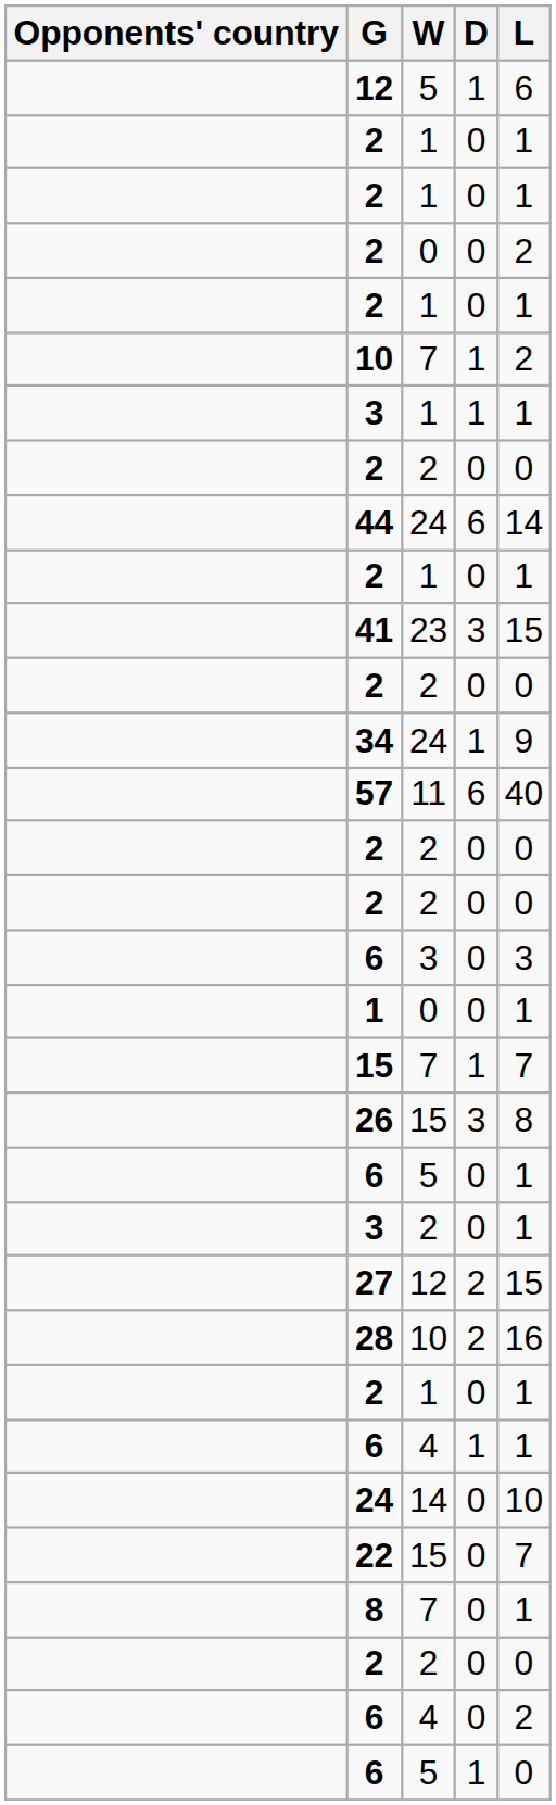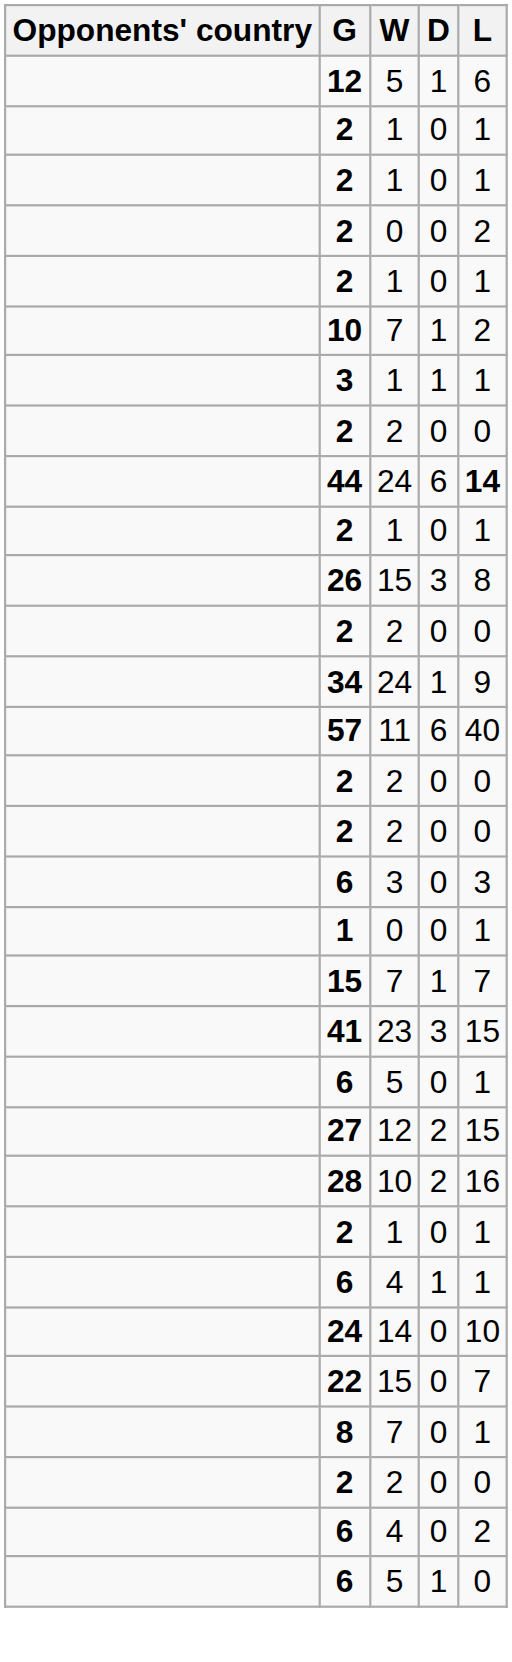 <table class="wikitable" style="font-size:90%; text-align:center;">
 <tr>
 <th>Opponents' country</th>
 <th>G</th>
 <th>W</th>
 <th>D</th>
 <th>L</th>
 </tr>
 <tr>
 <td align=left></td>
 <td><strong>12</strong></td>
 <td>5</td>
 <td>1</td>
 <td>6</td>
 </tr>
 <tr>
 <td align=left></td>
 <td><strong>2</strong></td>
 <td>1</td>
 <td>0</td>
 <td>1</td>
 </tr>
 <tr>
 <td align=left></td>
 <td><strong>2</strong></td>
 <td>1</td>
 <td>0</td>
 <td>1</td>
 </tr>
 <tr>
 <td align=left></td>
 <td><strong>2</strong></td>
 <td>0</td>
 <td>0</td>
 <td>2</td>
 </tr>
 <tr>
 <td align=left></td>
 <td><strong>2</strong></td>
 <td>1</td>
 <td>0</td>
 <td>1</td>
 </tr>
 <tr>
 <td align=left></td>
 <td><strong>10</strong></td>
 <td>7</td>
 <td>1</td>
 <td>2</td>
 </tr>
 <tr>
 <td align=left></td>
 <td><strong>3</strong></td>
 <td>1</td>
 <td>1</td>
 <td>1</td>
 </tr>
 <tr>
 <td align=left></td>
 <td><strong>2</strong></td>
 <td>2</td>
 <td>0</td>
 <td>0</td>
 </tr>
 <tr>
 <td align=left></td>
 <td><strong>44</strong></td>
 <td>24</td>
 <td>6</td>
-<td>14</td>
+<td><strong>14</strong></td>
 </tr>
 <tr>
 <td align=left></td>
 <td><strong>2</strong></td>
 <td>1</td>
 <td>0</td>
 <td>1</td>
 </tr>
 <tr>
 <td align=left></td>
-<td><strong>41</strong></td>
-<td>23</td>
+<td><strong>26</strong></td>
+<td>15</td>
 <td>3</td>
-<td>15</td>
+<td>8</td>
 </tr>
 <tr>
 <td align=left></td>
 <td><strong>2</strong></td>
 <td>2</td>
 <td>0</td>
 <td>0</td>
 </tr>
 <tr>
 <td align=left></td>
 <td><strong>34</strong></td>
 <td>24</td>
 <td>1</td>
 <td>9</td>
 </tr>
 <tr>
 <td align=left></td>
 <td><strong>57</strong></td>
 <td>11</td>
 <td>6</td>
 <td>40</td>
 </tr>
 <tr>
 <td align=left></td>
 <td><strong>2</strong></td>
 <td>2</td>
 <td>0</td>
 <td>0</td>
 </tr>
 <tr>
 <td align=left></td>
 <td><strong>2</strong></td>
 <td>2</td>
 <td>0</td>
 <td>0</td>
 </tr>
 <tr>
 <td align=left></td>
 <td><strong>6</strong></td>
 <td>3</td>
 <td>0</td>
 <td>3</td>
 </tr>
 <tr>
 <td align=left></td>
 <td><strong>1</strong></td>
 <td>0</td>
 <td>0</td>
 <td>1</td>
 </tr>
 <tr>
 <td align=left></td>
 <td><strong>15</strong></td>
 <td>7</td>
 <td>1</td>
 <td>7</td>
 </tr>
 <tr>
 <td align=left></td>
-<td><strong>26</strong></td>
+<td><strong>41</strong></td>
+<td>23</td>
+<td>3</td>
 <td>15</td>
-<td>3</td>
-<td>8</td>
 </tr>
 <tr>
 <td align=left></td>
 <td><strong>6</strong></td>
 <td>5</td>
-<td>0</td>
-<td>1</td>
-</tr>
-<tr>
-<td align=left></td>
-<td><strong>3</strong></td>
-<td>2</td>
 <td>0</td>
 <td>1</td>
 </tr>
 <tr>
 <td align=left></td>
 <td><strong>27</strong></td>
 <td>12</td>
 <td>2</td>
 <td>15</td>
 </tr>
 <tr>
 <td align=left></td>
 <td><strong>28</strong></td>
 <td>10</td>
 <td>2</td>
 <td>16</td>
 </tr>
 <tr>
 <td align=left></td>
 <td><strong>2</strong></td>
 <td>1</td>
 <td>0</td>
 <td>1</td>
 </tr>
 <tr>
 <td align=left></td>
 <td><strong>6</strong></td>
 <td>4</td>
 <td>1</td>
 <td>1</td>
 </tr>
 <tr>
 <td align=left></td>
 <td><strong>24</strong></td>
 <td>14</td>
 <td>0</td>
 <td>10</td>
 </tr>
 <tr>
 <td align=left></td>
 <td><strong>22</strong></td>
 <td>15</td>
 <td>0</td>
 <td>7</td>
 </tr>
 <tr>
 <td align=left></td>
 <td><strong>8</strong></td>
 <td>7</td>
 <td>0</td>
 <td>1</td>
 </tr>
 <tr>
 <td align=left></td>
 <td><strong>2</strong></td>
 <td>2</td>
 <td>0</td>
 <td>0</td>
 </tr>
 <tr>
 <td align=left></td>
 <td><strong>6</strong></td>
 <td>4</td>
 <td>0</td>
 <td>2</td>
 </tr>
 <tr>
 <td align=left></td>
 <td><strong>6</strong></td>
 <td>5</td>
 <td>1</td>
 <td>0</td>
 </tr>
 </table>
